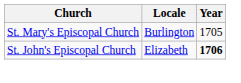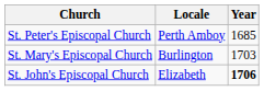 <table class="wikitable sortable">
 <tr>
 <th>Church</th>
 <th>Locale</th>
 <th>Year</th>
 </tr>
 <tr>
+<td><a href='#'>St. Peter's Episcopal Church</a></td>
+<td><a href='#'>Perth Amboy</a></td>
+<td>1685</td>
+</tr>
+<tr>
 <td><a href='#'>St. Mary's Episcopal Church</a></td>
 <td><a href='#'>Burlington</a></td>
-<td>1705</td>
+<td>1703</td>
 </tr>
 <tr>
 <td><a href='#'>St. John's Episcopal Church</a></td>
 <td><a href='#'>Elizabeth</a></td>
 <td><strong>1706</strong></td>
 </tr>
 </table>
